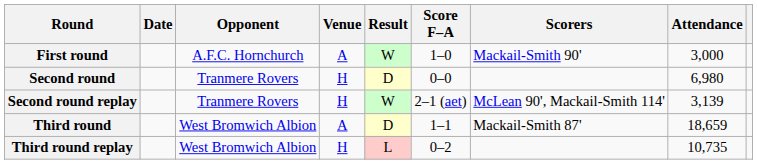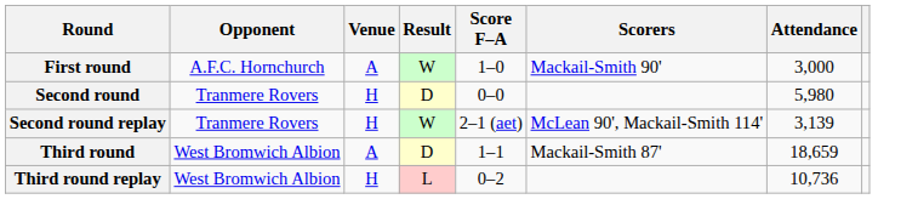 <table class="wikitable plainrowheaders sortable" style="text-align:center">
 <tr>
 <th scope="col">Round</th>
-<th scope="col">Date</th>
 <th scope="col">Opponent</th>
 <th scope="col">Venue</th>
 <th scope="col">Result</th>
 <th scope="col">Score<br>F–A</th>
 <th scope="col" class="unsortable">Scorers</th>
 <th scope="col">Attendance</th>
 <th scope="col" class="unsortable"></th>
 </tr>
 <tr>
 <th scope="row">First round</th>
-<td></td>
 <td><a href='#'>A.F.C. Hornchurch</a></td>
 <td><a href='#'>A</a></td>
 <td style=background-color:#CCFFCC>W</td>
 <td>1–0</td>
 <td align="left"><a href='#'>Mackail-Smith</a> 90'</td>
 <td>3,000</td>
 <td></td>
 </tr>
 <tr>
 <th scope="row">Second round</th>
-<td></td>
 <td><a href='#'>Tranmere Rovers</a></td>
 <td><a href='#'>H</a></td>
 <td style=background-color:#FFFFCC>D</td>
 <td>0–0</td>
 <td></td>
-<td>6,980</td>
+<td>5,980</td>
 <td></td>
 </tr>
 <tr>
 <th scope="row">Second round replay</th>
-<td></td>
 <td><a href='#'>Tranmere Rovers</a></td>
 <td><a href='#'>H</a></td>
 <td style=background-color:#CCFFCC>W</td>
 <td>2–1 (<a href='#'>aet</a>)</td>
 <td align="left"><a href='#'>McLean</a> 90', Mackail-Smith 114'</td>
 <td>3,139</td>
 <td></td>
 </tr>
 <tr>
 <th scope="row">Third round</th>
-<td></td>
 <td><a href='#'>West Bromwich Albion</a></td>
 <td><a href='#'>A</a></td>
 <td style=background-color:#FFFFCC>D</td>
 <td>1–1</td>
 <td align="left">Mackail-Smith 87'</td>
 <td>18,659</td>
 <td></td>
 </tr>
 <tr>
 <th scope="row">Third round replay</th>
-<td></td>
 <td><a href='#'>West Bromwich Albion</a></td>
 <td><a href='#'>H</a></td>
 <td style=background-color:#FFCCCC>L</td>
 <td>0–2</td>
 <td></td>
-<td>10,735</td>
+<td>10,736</td>
 <td></td>
 </tr>
 </table>
